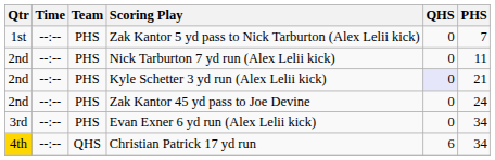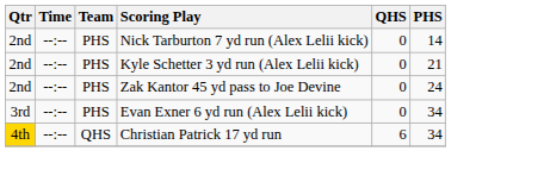 <table class="wikitable">
 <tr>
 <th style="text-align: center;">Qtr</th>
 <th style="text-align: center;">Time</th>
 <th style="text-align: center;">Team</th>
 <th style="text-align: left;">Scoring Play</th>
 <th style="text-align: right;">QHS</th>
 <th style="text-align: right;">PHS</th>
 </tr>
 <tr>
-<td style="text-align: center;">1st</td>
-<td style="text-align: center;">--:--</td>
-<td style="text-align: center;">PHS</td>
-<td style="text-align: left;">Zak Kantor 5 yd pass to Nick Tarburton (Alex Lelii kick)</td>
-<td style="text-align: right;">0</td>
-<td style="text-align: right;">7</td>
-</tr>
-<tr>
 <td style="text-align: center;">2nd</td>
 <td style="text-align: center;">--:--</td>
 <td style="text-align: center;">PHS</td>
 <td style="text-align: left;">Nick Tarburton 7 yd run (Alex Lelii kick)</td>
 <td style="text-align: right;">0</td>
-<td style="text-align: right;">11</td>
+<td style="text-align: right;">14</td>
 </tr>
 <tr>
 <td style="text-align: center;">2nd</td>
 <td style="text-align: center;">--:--</td>
 <td style="text-align: center;">PHS</td>
 <td style="text-align: left;">Kyle Schetter 3 yd run (Alex Lelii kick)</td>
-<td style="background: lavender; text-align: right;">0</td>
+<td style="text-align: right;">0</td>
 <td style="text-align: right;">21</td>
 </tr>
 <tr>
 <td style="text-align: center;">2nd</td>
 <td style="text-align: center;">--:--</td>
 <td style="text-align: center;">PHS</td>
 <td style="text-align: left;">Zak Kantor 45 yd pass to Joe Devine</td>
 <td style="text-align: right;">0</td>
 <td style="text-align: right;">24</td>
 </tr>
 <tr>
 <td style="text-align: center;">3rd</td>
 <td style="text-align: center;">--:--</td>
 <td style="text-align: center;">PHS</td>
 <td style="text-align: left;">Evan Exner 6 yd run (Alex Lelii kick)</td>
 <td style="text-align: right;">0</td>
 <td style="text-align: right;">34</td>
 </tr>
 <tr>
 <td style="background: gold; text-align: center;">4th</td>
 <td style="text-align: center;">--:--</td>
 <td style="text-align: center;">QHS</td>
 <td style="text-align: left;">Christian Patrick 17 yd run</td>
 <td style="text-align: right;">6</td>
 <td style="text-align: right;">34</td>
 </tr>
 <tr>
 </tr>
 </table>
